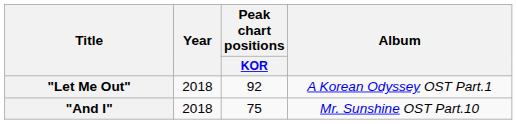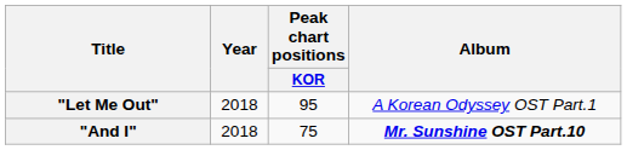 <table class="wikitable plainrowheaders" style="text-align:center;">
 <tr>
 <th scope="col" rowspan="2" style="width:12em;">Title</th>
 <th scope="col" rowspan="2" style="width:3em;">Year</th>
 <th scope="col">Peak chart positions</th>
 <th scope="col" rowspan="2" style="width:16em;">Album</th>
 </tr>
 <tr>
 <th scope="col" style="width:3em;font-size:90%;"><a href='#'>KOR</a><br></th>
 </tr>
 <tr>
 <th scope="row">"Let Me Out"</th>
 <td>2018</td>
-<td>92</td>
+<td>95</td>
 <td><em><a href='#'>A Korean Odyssey</a> OST Part.1</em></td>
 </tr>
 <tr>
 <th scope="row">"And I"</th>
 <td>2018</td>
 <td>75</td>
-<td><em><a href='#'>Mr. Sunshine</a> OST Part.10</em></td>
+<td><strong><em><a href='#'>Mr. Sunshine</a> OST Part.10</em></strong></td>
 </tr>
 </table>
